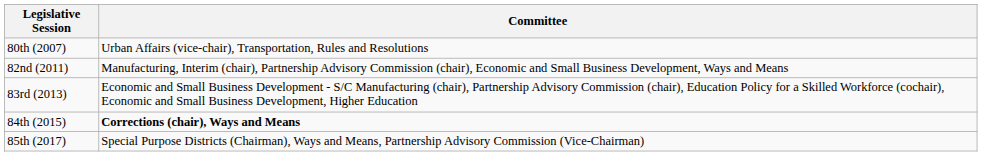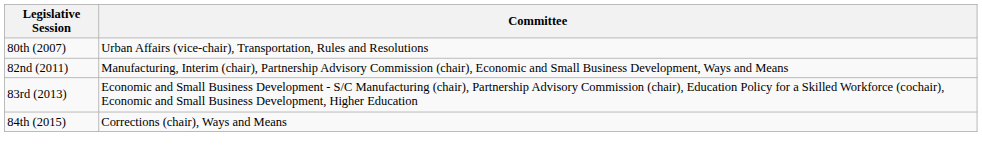 <table class="wikitable">
 <tr>
 <th>Legislative Session</th>
 <th>Committee</th>
 </tr>
 <tr>
 <td>80th (2007)</td>
 <td>Urban Affairs (vice-chair), Transportation, Rules and Resolutions</td>
 </tr>
 <tr>
 <td>82nd (2011)</td>
 <td>Manufacturing, Interim (chair), Partnership Advisory Commission (chair), Economic and Small Business Development, Ways and Means</td>
 </tr>
 <tr>
 <td>83rd (2013)</td>
 <td>Economic and Small Business Development - S/C Manufacturing (chair), Partnership Advisory Commission (chair), Education Policy for a Skilled Workforce (cochair), Economic and Small Business Development, Higher Education</td>
 </tr>
 <tr>
 <td>84th (2015)</td>
-<td><strong>Corrections (chair), Ways and Means</strong></td>
-</tr>
-<tr>
-<td>85th (2017)</td>
-<td>Special Purpose Districts (Chairman), Ways and Means, Partnership Advisory Commission (Vice-Chairman)</td>
+<td>Corrections (chair), Ways and Means</td>
 </tr>
 </table>
